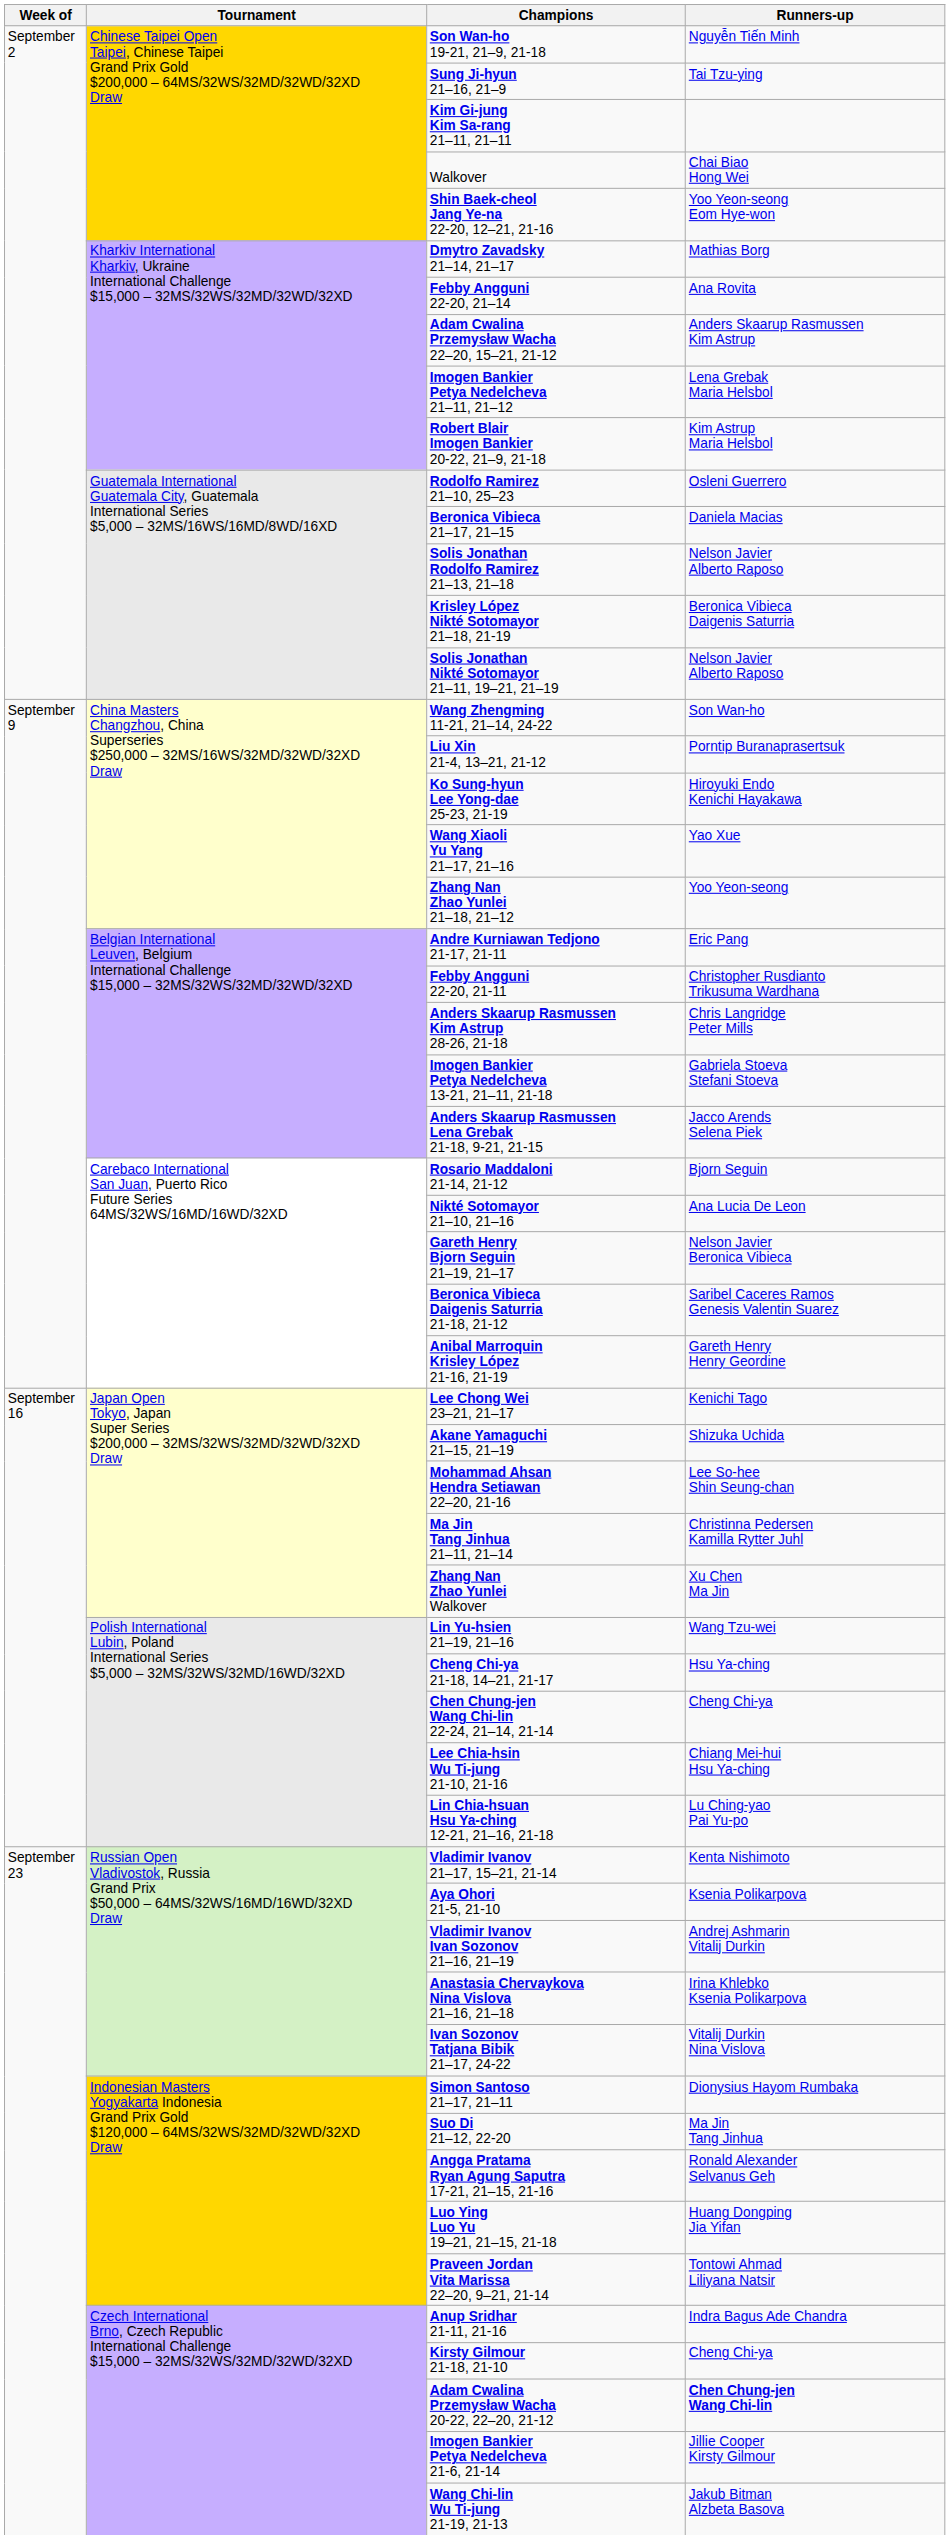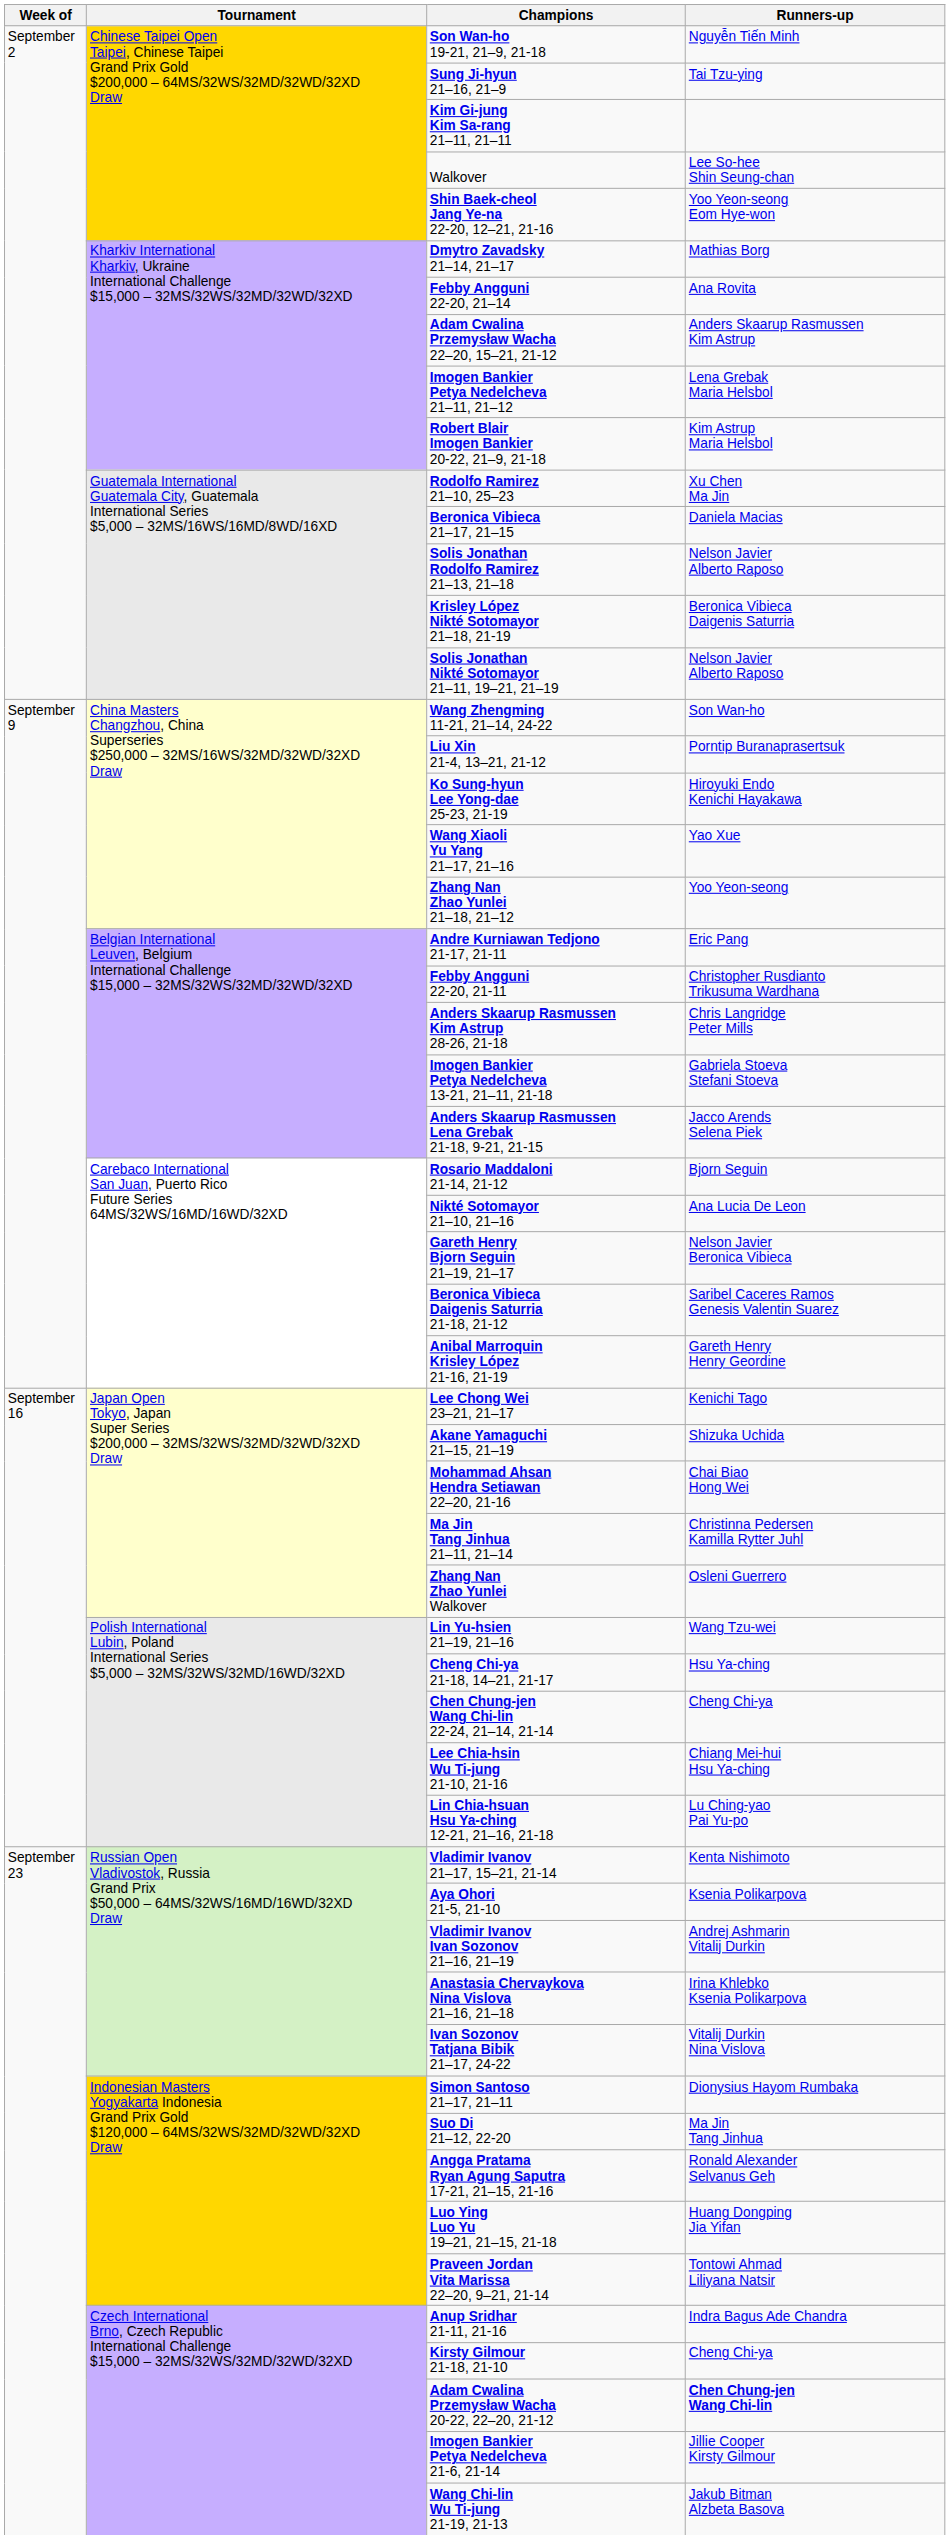 <table class=wikitable style=font-size:85%>
 <tr>
 <th width=75>Week of</th>
 <th width=330>Tournament</th>
 <th width=250>Champions</th>
 <th width=250>Runners-up</th>
 </tr>
 <tr valign=top>
 <td rowspan=15>September 2</td>
 <td style="background:#FFD700;" rowspan="5"><a href='#'>Chinese Taipei Open</a><br><a href='#'>Taipei</a>, Chinese Taipei<br>Grand Prix Gold<br>$200,000 – 64MS/32WS/32MD/32WD/32XD<br><a href='#'>Draw</a></td>
 <td> <strong><a href='#'>Son Wan-ho</a></strong><br>19-21, 21–9, 21-18</td>
 <td> <a href='#'>Nguyễn Tiến Minh</a></td>
 </tr>
 <tr valign=top>
 <td> <strong><a href='#'>Sung Ji-hyun</a></strong><br>21–16, 21–9</td>
 <td> <a href='#'>Tai Tzu-ying</a></td>
 </tr>
 <tr valign=top>
 <td> <strong><a href='#'>Kim Gi-jung</a><br> <a href='#'>Kim Sa-rang</a></strong><br>21–11, 21–11</td>
 <td></td>
 </tr>
 <tr valign=top>
 <td><br>Walkover</td>
-<td> <a href='#'>Chai Biao</a><br> <a href='#'>Hong Wei</a></td>
+<td> <a href='#'>Lee So-hee</a><br> <a href='#'>Shin Seung-chan</a></td>
 </tr>
 <tr valign=top>
 <td> <strong><a href='#'>Shin Baek-cheol</a><br> <a href='#'>Jang Ye-na</a></strong><br>22-20, 12–21, 21-16</td>
 <td> <a href='#'>Yoo Yeon-seong</a><br> <a href='#'>Eom Hye-won</a></td>
 </tr>
 <tr valign=top>
 <td style="background:#C6AEFF;" rowspan="5"><a href='#'>Kharkiv International</a><br><a href='#'>Kharkiv</a>, Ukraine<br>International Challenge<br>$15,000 – 32MS/32WS/32MD/32WD/32XD</td>
 <td> <strong><a href='#'>Dmytro Zavadsky</a></strong><br>21–14, 21–17</td>
 <td> <a href='#'>Mathias Borg</a></td>
 </tr>
 <tr valign=top>
 <td> <strong><a href='#'>Febby Angguni</a></strong><br>22-20, 21–14</td>
 <td> <a href='#'>Ana Rovita</a></td>
 </tr>
 <tr valign=top>
 <td> <strong><a href='#'>Adam Cwalina</a><br> <a href='#'>Przemysław Wacha</a></strong><br>22–20, 15–21, 21-12</td>
 <td> <a href='#'>Anders Skaarup Rasmussen</a><br> <a href='#'>Kim Astrup</a></td>
 </tr>
 <tr valign=top>
 <td> <strong><a href='#'>Imogen Bankier</a><br> <a href='#'>Petya Nedelcheva</a></strong><br>21–11, 21–12</td>
 <td> <a href='#'>Lena Grebak</a><br> <a href='#'>Maria Helsbol</a></td>
 </tr>
 <tr valign=top>
 <td> <strong><a href='#'>Robert Blair</a><br> <a href='#'>Imogen Bankier</a></strong><br>20-22, 21–9, 21-18</td>
 <td> <a href='#'>Kim Astrup</a><br> <a href='#'>Maria Helsbol</a></td>
 </tr>
 <tr valign=top>
 <td style="background:#E9E9E9;" rowspan="5"><a href='#'>Guatemala International</a><br><a href='#'>Guatemala City</a>, Guatemala<br>International Series<br>$5,000 – 32MS/16WS/16MD/8WD/16XD</td>
 <td> <strong><a href='#'>Rodolfo Ramirez</a></strong><br>21–10, 25–23</td>
-<td> <a href='#'>Osleni Guerrero</a></td>
+<td> <a href='#'>Xu Chen</a><br> <a href='#'>Ma Jin</a></td>
 </tr>
 <tr valign=top>
 <td> <strong><a href='#'>Beronica Vibieca</a></strong><br>21–17, 21–15</td>
 <td> <a href='#'>Daniela Macias</a></td>
 </tr>
 <tr valign=top>
 <td> <strong><a href='#'>Solis Jonathan</a><br> <a href='#'>Rodolfo Ramirez</a></strong><br>21–13, 21–18</td>
 <td> <a href='#'>Nelson Javier</a><br> <a href='#'>Alberto Raposo</a></td>
 </tr>
 <tr valign=top>
 <td> <strong><a href='#'>Krisley López</a><br> <a href='#'>Nikté Sotomayor</a></strong><br>21–18, 21-19</td>
 <td> <a href='#'>Beronica Vibieca</a><br> <a href='#'>Daigenis Saturria</a></td>
 </tr>
 <tr valign=top>
 <td> <strong><a href='#'>Solis Jonathan</a><br> <a href='#'>Nikté Sotomayor</a></strong><br>21–11, 19–21, 21–19</td>
 <td> <a href='#'>Nelson Javier</a><br> <a href='#'>Alberto Raposo</a></td>
 </tr>
 <tr valign=top>
 <td rowspan=15>September 9</td>
 <td style="background:#ffffcc;" rowspan="5"><a href='#'>China Masters</a><br><a href='#'>Changzhou</a>, China<br>Superseries<br>$250,000 – 32MS/16WS/32MD/32WD/32XD<br><a href='#'>Draw</a></td>
 <td> <strong><a href='#'>Wang Zhengming</a></strong><br>11-21, 21–14, 24-22</td>
 <td> <a href='#'>Son Wan-ho</a></td>
 </tr>
 <tr valign=top>
 <td> <strong><a href='#'>Liu Xin</a></strong><br>21-4, 13–21, 21-12</td>
 <td> <a href='#'>Porntip Buranaprasertsuk</a></td>
 </tr>
 <tr valign=top>
 <td> <strong><a href='#'>Ko Sung-hyun</a><br> <a href='#'>Lee Yong-dae</a></strong><br>25-23, 21-19</td>
 <td> <a href='#'>Hiroyuki Endo</a><br> <a href='#'>Kenichi Hayakawa</a></td>
 </tr>
 <tr valign=top>
 <td> <strong><a href='#'>Wang Xiaoli</a><br> <a href='#'>Yu Yang</a></strong><br>21–17, 21–16</td>
 <td> <a href='#'>Yao Xue</a></td>
 </tr>
 <tr valign=top>
 <td> <strong><a href='#'>Zhang Nan</a><br> <a href='#'>Zhao Yunlei</a></strong><br>21–18, 21–12</td>
 <td> <a href='#'>Yoo Yeon-seong</a><br></td>
 </tr>
 <tr valign=top>
 <td style="background:#C6AEFF;" rowspan="5"><a href='#'>Belgian International</a><br><a href='#'>Leuven</a>, Belgium<br>International Challenge<br>$15,000 – 32MS/32WS/32MD/32WD/32XD</td>
 <td> <strong><a href='#'>Andre Kurniawan Tedjono</a></strong><br>21-17, 21-11</td>
 <td> <a href='#'>Eric Pang</a></td>
 </tr>
 <tr valign=top>
 <td> <strong><a href='#'>Febby Angguni</a></strong><br>22-20, 21-11</td>
 <td> <a href='#'>Christopher Rusdianto</a><br> <a href='#'>Trikusuma Wardhana</a></td>
 </tr>
 <tr valign=top>
 <td> <strong><a href='#'>Anders Skaarup Rasmussen</a><br> <a href='#'>Kim Astrup</a></strong><br>28-26, 21-18</td>
 <td> <a href='#'>Chris Langridge</a><br> <a href='#'>Peter Mills</a></td>
 </tr>
 <tr valign=top>
 <td> <strong><a href='#'>Imogen Bankier</a><br> <a href='#'>Petya Nedelcheva</a></strong><br>13-21, 21–11, 21-18</td>
 <td> <a href='#'>Gabriela Stoeva</a><br> <a href='#'>Stefani Stoeva</a></td>
 </tr>
 <tr valign=top>
 <td> <strong><a href='#'>Anders Skaarup Rasmussen</a><br> <a href='#'>Lena Grebak</a></strong><br>21-18, 9-21, 21-15</td>
 <td> <a href='#'>Jacco Arends</a><br> <a href='#'>Selena Piek</a></td>
 </tr>
 <tr valign=top>
 <td style="background:#ffffff;" rowspan="5"><a href='#'>Carebaco International</a><br><a href='#'>San Juan</a>, Puerto Rico<br>Future Series<br>64MS/32WS/16MD/16WD/32XD</td>
 <td> <strong><a href='#'>Rosario Maddaloni</a></strong><br>21-14, 21-12</td>
 <td> <a href='#'>Bjorn Seguin</a></td>
 </tr>
 <tr valign=top>
 <td> <strong><a href='#'>Nikté Sotomayor</a></strong><br>21–10, 21–16</td>
 <td> <a href='#'>Ana Lucia De Leon</a></td>
 </tr>
 <tr valign=top>
 <td> <strong><a href='#'>Gareth Henry</a><br> <a href='#'>Bjorn Seguin</a></strong><br>21–19, 21–17</td>
 <td> <a href='#'>Nelson Javier</a><br> <a href='#'>Beronica Vibieca</a></td>
 </tr>
 <tr valign=top>
 <td> <strong><a href='#'>Beronica Vibieca</a><br> <a href='#'>Daigenis Saturria</a></strong><br>21-18, 21-12</td>
 <td> <a href='#'>Saribel Caceres Ramos</a><br> <a href='#'>Genesis Valentin Suarez</a></td>
 </tr>
 <tr valign=top>
 <td> <strong><a href='#'>Anibal Marroquin</a><br> <a href='#'>Krisley López</a></strong><br>21-16, 21-19</td>
 <td> <a href='#'>Gareth Henry</a><br> <a href='#'>Henry Geordine</a></td>
 </tr>
 <tr valign=top>
 <td rowspan=10>September 16</td>
 <td style="background:#ffffcc;" rowspan="5"><a href='#'>Japan Open</a><br><a href='#'>Tokyo</a>, Japan<br>Super Series<br>$200,000 – 32MS/32WS/32MD/32WD/32XD<br><a href='#'>Draw</a></td>
 <td> <strong><a href='#'>Lee Chong Wei</a></strong> <br>23–21, 21–17</td>
 <td> <a href='#'>Kenichi Tago</a></td>
 </tr>
 <tr valign=top>
 <td> <strong><a href='#'>Akane Yamaguchi</a></strong><br>21–15, 21–19</td>
 <td> <a href='#'>Shizuka Uchida</a></td>
 </tr>
 <tr valign=top>
 <td> <strong><a href='#'>Mohammad Ahsan</a><br> <a href='#'>Hendra Setiawan</a></strong><br>22–20, 21-16</td>
-<td> <a href='#'>Lee So-hee</a><br> <a href='#'>Shin Seung-chan</a></td>
+<td> <a href='#'>Chai Biao</a><br> <a href='#'>Hong Wei</a></td>
 </tr>
 <tr valign=top>
 <td> <strong><a href='#'>Ma Jin</a><br> <a href='#'>Tang Jinhua</a></strong><br>21–11, 21–14</td>
 <td> <a href='#'>Christinna Pedersen</a><br> <a href='#'>Kamilla Rytter Juhl</a></td>
 </tr>
 <tr valign=top>
 <td> <strong><a href='#'>Zhang Nan</a><br> <a href='#'>Zhao Yunlei</a></strong><br>Walkover</td>
-<td> <a href='#'>Xu Chen</a><br> <a href='#'>Ma Jin</a></td>
+<td> <a href='#'>Osleni Guerrero</a></td>
 </tr>
 <tr valign=top>
 <td style="background:#E9E9E9;" rowspan="5"><a href='#'>Polish International</a><br><a href='#'>Lubin</a>, Poland<br>International Series<br>$5,000 – 32MS/32WS/32MD/16WD/32XD</td>
 <td> <strong><a href='#'>Lin Yu-hsien</a></strong><br>21–19, 21–16</td>
 <td> <a href='#'>Wang Tzu-wei</a></td>
 </tr>
 <tr valign=top>
 <td> <strong><a href='#'>Cheng Chi-ya</a></strong><br>21-18, 14–21, 21-17</td>
 <td> <a href='#'>Hsu Ya-ching</a></td>
 </tr>
 <tr valign=top>
 <td> <strong><a href='#'>Chen Chung-jen</a><br> <a href='#'>Wang Chi-lin</a></strong><br>22-24, 21–14, 21-14</td>
 <td> <a href='#'>Cheng Chi-ya</a></td>
 </tr>
 <tr valign=top>
 <td> <strong><a href='#'>Lee Chia-hsin</a><br> <a href='#'>Wu Ti-jung</a></strong><br>21-10, 21-16</td>
 <td> <a href='#'>Chiang Mei-hui</a><br> <a href='#'>Hsu Ya-ching</a></td>
 </tr>
 <tr valign=top>
 <td> <strong><a href='#'>Lin Chia-hsuan</a><br> <a href='#'>Hsu Ya-ching</a></strong><br>12-21, 21–16, 21-18</td>
 <td> <a href='#'>Lu Ching-yao</a><br> <a href='#'>Pai Yu-po</a></td>
 </tr>
 <tr valign=top>
 <td rowspan=15>September 23</td>
 <td style="background:#D4F1C5;" rowspan="5"><a href='#'>Russian Open</a><br><a href='#'>Vladivostok</a>, Russia<br>Grand Prix<br>$50,000 – 64MS/32WS/16MD/16WD/32XD<br><a href='#'>Draw</a></td>
 <td> <strong><a href='#'>Vladimir Ivanov</a></strong><br>21–17, 15–21, 21-14</td>
 <td> <a href='#'>Kenta Nishimoto</a></td>
 </tr>
 <tr valign=top>
 <td> <strong><a href='#'>Aya Ohori</a></strong><br>21-5, 21-10</td>
 <td> <a href='#'>Ksenia Polikarpova</a></td>
 </tr>
 <tr valign=top>
 <td> <strong><a href='#'>Vladimir Ivanov</a><br> <a href='#'>Ivan Sozonov</a></strong><br>21–16, 21–19</td>
 <td> <a href='#'>Andrej Ashmarin</a><br> <a href='#'>Vitalij Durkin</a></td>
 </tr>
 <tr valign=top>
 <td> <strong><a href='#'>Anastasia Chervaykova</a><br> <a href='#'>Nina Vislova</a></strong><br>21–16, 21–18</td>
 <td> <a href='#'>Irina Khlebko</a><br> <a href='#'>Ksenia Polikarpova</a></td>
 </tr>
 <tr valign=top>
 <td> <strong><a href='#'>Ivan Sozonov</a><br> <a href='#'>Tatjana Bibik</a></strong><br>21–17, 24-22</td>
 <td> <a href='#'>Vitalij Durkin</a> <br> <a href='#'>Nina Vislova</a></td>
 </tr>
 <tr valign=top>
 <td style="background:#FFD700;" rowspan="5"><a href='#'>Indonesian Masters</a><br><a href='#'>Yogyakarta</a> Indonesia<br>Grand Prix Gold<br>$120,000 – 64MS/32WS/32MD/32WD/32XD<br><a href='#'>Draw</a></td>
 <td> <strong><a href='#'>Simon Santoso</a></strong><br>21–17, 21–11</td>
 <td> <a href='#'>Dionysius Hayom Rumbaka</a></td>
 </tr>
 <tr valign=top>
 <td> <strong><a href='#'>Suo Di</a></strong><br>21–12, 22-20</td>
 <td> <a href='#'>Ma Jin</a><br> <a href='#'>Tang Jinhua</a></td>
 </tr>
 <tr valign=top>
 <td> <strong><a href='#'>Angga Pratama</a><br> <a href='#'>Ryan Agung Saputra</a></strong><br>17-21, 21–15, 21-16</td>
 <td> <a href='#'>Ronald Alexander</a><br> <a href='#'>Selvanus Geh</a></td>
 </tr>
 <tr valign=top>
 <td> <strong><a href='#'>Luo Ying</a><br> <a href='#'>Luo Yu</a></strong><br>19–21, 21–15, 21-18</td>
 <td> <a href='#'>Huang Dongping</a><br> <a href='#'>Jia Yifan</a></td>
 </tr>
 <tr valign=top>
 <td> <strong><a href='#'>Praveen Jordan</a><br> <a href='#'>Vita Marissa</a></strong><br>22–20, 9–21, 21-14</td>
 <td> <a href='#'>Tontowi Ahmad</a><br> <a href='#'>Liliyana Natsir</a></td>
 </tr>
 <tr valign=top>
 <td style="background:#C6AEFF;" rowspan="5"><a href='#'>Czech International</a><br><a href='#'>Brno</a>, Czech Republic<br>International Challenge<br>$15,000 – 32MS/32WS/32MD/32WD/32XD</td>
 <td> <strong><a href='#'>Anup Sridhar</a></strong><br>21-11, 21-16</td>
 <td> <a href='#'>Indra Bagus Ade Chandra</a></td>
 </tr>
 <tr valign=top>
 <td> <strong><a href='#'>Kirsty Gilmour</a></strong><br>21-18, 21-10</td>
 <td> <a href='#'>Cheng Chi-ya</a></td>
 </tr>
 <tr valign=top>
 <td> <strong><a href='#'>Adam Cwalina</a><br> <a href='#'>Przemysław Wacha</a></strong><br>20-22, 22–20, 21-12</td>
 <td><strong> <a href='#'>Chen Chung-jen</a><br> <a href='#'>Wang Chi-lin</a></strong></td>
 </tr>
 <tr valign=top>
 <td> <strong><a href='#'>Imogen Bankier</a><br> <a href='#'>Petya Nedelcheva</a></strong><br>21-6, 21-14</td>
 <td> <a href='#'>Jillie Cooper</a><br> <a href='#'>Kirsty Gilmour</a></td>
 </tr>
 <tr valign=top>
 <td> <strong><a href='#'>Wang Chi-lin</a><br> <a href='#'>Wu Ti-jung</a></strong><br>21-19, 21-13</td>
 <td> <a href='#'>Jakub Bitman</a><br> <a href='#'>Alzbeta Basova</a></td>
 </tr>
 </table>
